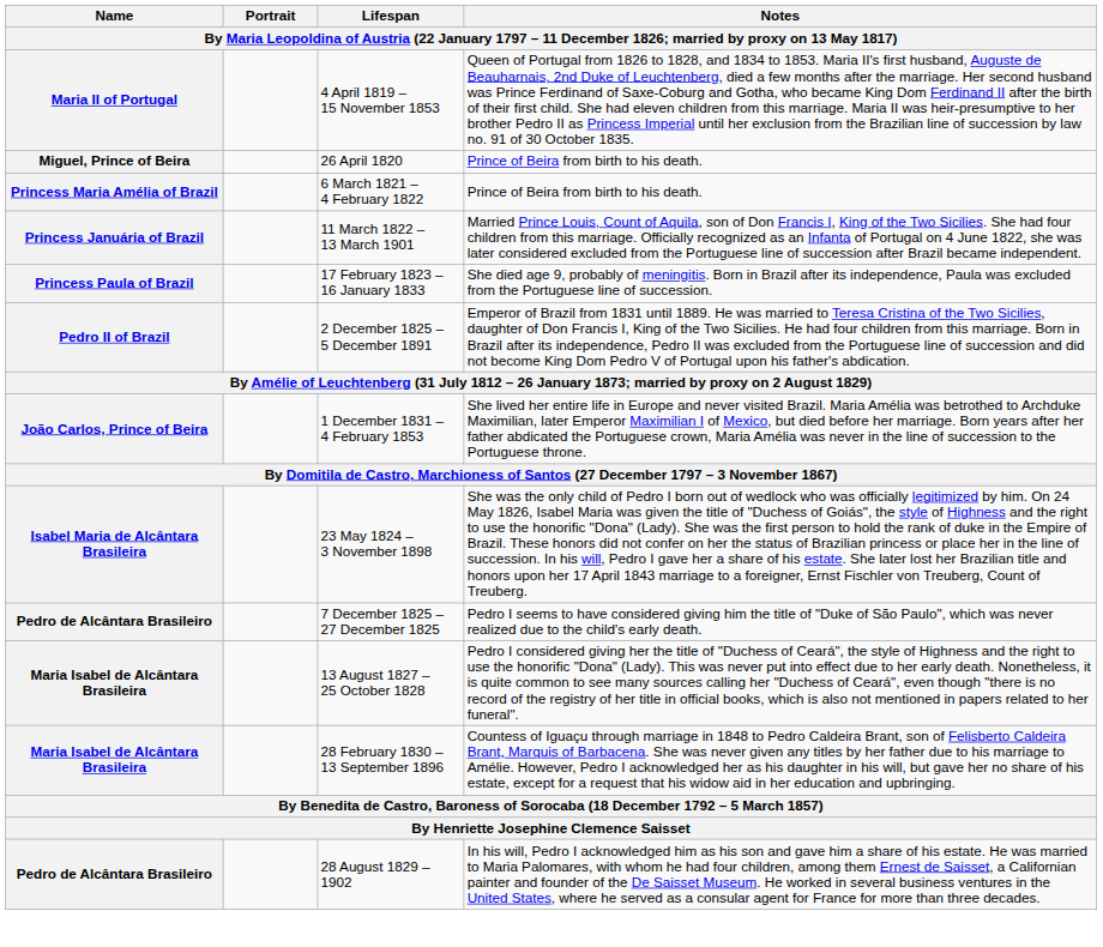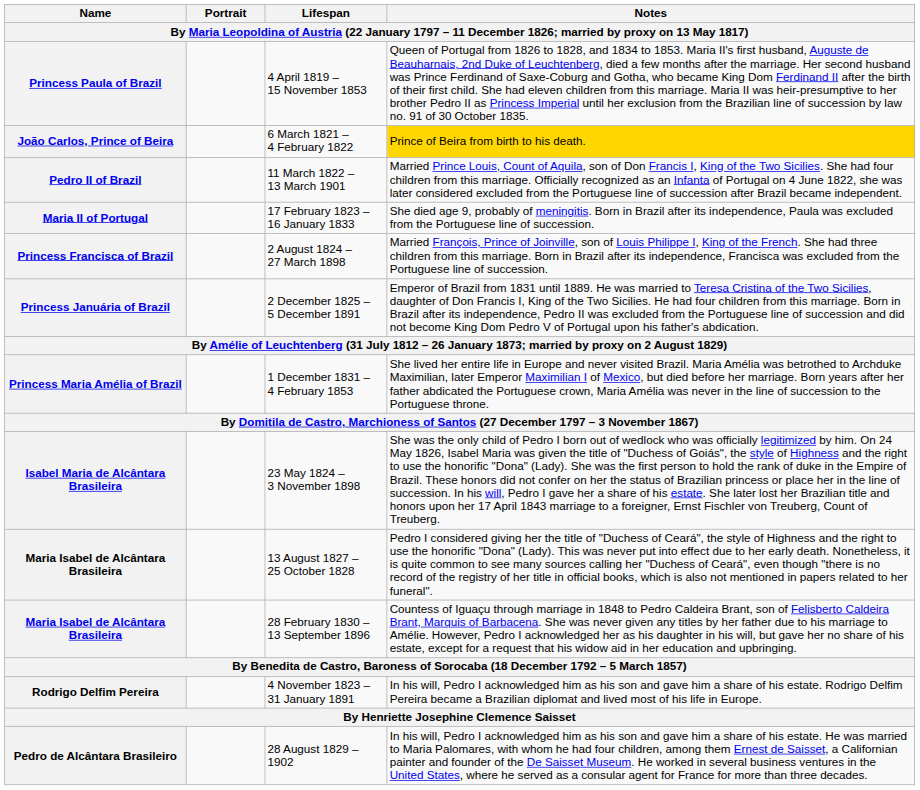 <table class="wikitable plainrowheaders">
 <tr>
 <th scope="col" style="width:  20%;">Name</th>
 <th scope="col" style="width: 100px;">Portrait</th>
 <th scope="col" style="width:  10em;">Lifespan</th>
 <th scope="col">Notes</th>
 </tr>
 <tr>
 <th scope="col" colspan="4">By <a href='#'>Maria Leopoldina of Austria</a> (22 January 1797 – 11 December 1826; married by proxy on 13 May 1817)</th>
 </tr>
 <tr>
-<th scope="row"><a href='#'>Maria II of Portugal</a></th>
+<th scope="row"><a href='#'>Princess Paula of Brazil</a></th>
 <td></td>
 <td>4 April 1819 – <br> 15 November 1853</td>
 <td>Queen of Portugal from 1826 to 1828, and 1834 to 1853. Maria II's first husband, <a href='#'>Auguste de Beauharnais, 2nd Duke of Leuchtenberg</a>, died a few months after the marriage. Her second husband was Prince Ferdinand of Saxe-Coburg and Gotha, who became King Dom <a href='#'>Ferdinand II</a> after the birth of their first child. She had eleven children from this marriage. Maria II was heir-presumptive to her brother Pedro II as <a href='#'>Princess Imperial</a> until her exclusion from the Brazilian line of succession by law no. 91 of 30 October 1835.</td>
 </tr>
 <tr>
-<th scope="row">Miguel, Prince of Beira</th>
+<th scope="row"><a href='#'>João Carlos, Prince of Beira</a></th>
 <td></td>
-<td>26 April 1820</td>
-<td><a href='#'>Prince of Beira</a> from birth to his death.</td>
+<td>6 March 1821 – <br> 4 February 1822</td>
+<td style="background: gold;">Prince of Beira from birth to his death.</td>
 </tr>
 <tr>
-<th scope="row"><a href='#'>Princess Maria Amélia of Brazil</a></th>
-<td></td>
-<td>6 March 1821 – <br> 4 February 1822</td>
-<td>Prince of Beira from birth to his death.</td>
-</tr>
-<tr>
-<th scope="row"><a href='#'>Princess Januária of Brazil</a></th>
+<th scope="row"><a href='#'>Pedro II of Brazil</a></th>
 <td></td>
 <td>11 March 1822 – <br> 13 March 1901</td>
 <td>Married <a href='#'>Prince Louis, Count of Aquila</a>, son of Don <a href='#'>Francis I</a>, <a href='#'>King of the Two Sicilies</a>. She had four children from this marriage. Officially recognized as an <a href='#'>Infanta</a> of Portugal on 4 June 1822, she was later considered excluded from the Portuguese line of succession after Brazil became independent.</td>
 </tr>
 <tr>
-<th scope="row"><a href='#'>Princess Paula of Brazil</a></th>
+<th scope="row"><a href='#'>Maria II of Portugal</a></th>
 <td></td>
 <td>17 February 1823 – <br> 16 January 1833</td>
 <td>She died age 9, probably of <a href='#'>meningitis</a>. Born in Brazil after its independence, Paula was excluded from the Portuguese line of succession.</td>
 </tr>
 <tr>
-<th scope="row"><a href='#'>Pedro II of Brazil</a></th>
+<th scope="row"><a href='#'>Princess Francisca of Brazil</a></th>
+<td></td>
+<td>2 August 1824 – <br> 27 March 1898</td>
+<td>Married <a href='#'>François, Prince of Joinville</a>, son of <a href='#'>Louis Philippe I</a>, <a href='#'>King of the French</a>. She had three children from this marriage. Born in Brazil after its independence, Francisca was excluded from the Portuguese line of succession.</td>
+</tr>
+<tr>
+<th scope="row"><a href='#'>Princess Januária of Brazil</a></th>
 <td></td>
 <td>2 December 1825 – <br> 5 December 1891</td>
 <td>Emperor of Brazil from 1831 until 1889. He was married to <a href='#'>Teresa Cristina of the Two Sicilies</a>, daughter of Don Francis I, King of the Two Sicilies. He had four children from this marriage. Born in Brazil after its independence, Pedro II was excluded from the Portuguese line of succession and did not become King Dom Pedro V of Portugal upon his father's abdication.</td>
 </tr>
 <tr>
 <th scope="col" colspan="4">By <a href='#'>Amélie of Leuchtenberg</a> (31 July 1812 – 26 January 1873; married by proxy on 2 August 1829)</th>
 </tr>
 <tr>
-<th scope="row"><a href='#'>João Carlos, Prince of Beira</a></th>
+<th scope="row"><a href='#'>Princess Maria Amélia of Brazil</a></th>
 <td></td>
 <td>1 December 1831 – <br> 4 February 1853</td>
 <td>She lived her entire life in Europe and never visited Brazil. Maria Amélia was betrothed to Archduke Maximilian, later Emperor <a href='#'>Maximilian I</a> of <a href='#'>Mexico</a>, but died before her marriage. Born years after her father abdicated the Portuguese crown, Maria Amélia was never in the line of succession to the Portuguese throne.</td>
 </tr>
 <tr>
 <th scope="col" colspan="4">By <a href='#'>Domitila de Castro, Marchioness of Santos</a> (27 December 1797 – 3 November 1867)</th>
 </tr>
 <tr>
 <th scope="row"><a href='#'>Isabel Maria de Alcântara Brasileira</a></th>
 <td></td>
 <td>23 May 1824 – <br>3 November 1898</td>
 <td>She was the only child of Pedro I born out of wedlock who was officially <a href='#'>legitimized</a> by him. On 24 May 1826, Isabel Maria was given the title of "Duchess of Goiás", the <a href='#'>style</a> of <a href='#'>Highness</a> and the right to use the honorific "Dona" (Lady). She was the first person to hold the rank of duke in the Empire of Brazil. These honors did not confer on her the status of Brazilian princess or place her in the line of succession. In his <a href='#'>will</a>, Pedro I gave her a share of his <a href='#'>estate</a>. She later lost her Brazilian title and honors upon her 17 April 1843 marriage to a foreigner, Ernst Fischler von Treuberg, Count of Treuberg.</td>
-</tr>
-<tr>
-<th scope="row">Pedro de Alcântara Brasileiro</th>
-<td></td>
-<td>7 December 1825 – <br> 27 December 1825</td>
-<td>Pedro I seems to have considered giving him the title of "Duke of São Paulo", which was never realized due to the child's early death.</td>
 </tr>
 <tr>
 <th scope="row">Maria Isabel de Alcântara Brasileira</th>
 <td></td>
 <td>13 August 1827 – <br> 25 October 1828</td>
 <td>Pedro I considered giving her the title of "Duchess of Ceará", the style of Highness and the right to use the honorific "Dona" (Lady). This was never put into effect due to her early death. Nonetheless, it is quite common to see many sources calling her "Duchess of Ceará", even though "there is no record of the registry of her title in official books, which is also not mentioned in papers related to her funeral".</td>
 </tr>
 <tr>
 <th scope="row"><a href='#'>Maria Isabel de Alcântara Brasileira</a></th>
 <td></td>
 <td>28 February 1830 – <br> 13 September 1896</td>
 <td>Countess of Iguaçu through marriage in 1848 to Pedro Caldeira Brant, son of <a href='#'>Felisberto Caldeira Brant, Marquis of Barbacena</a>. She was never given any titles by her father due to his marriage to Amélie. However, Pedro I acknowledged her as his daughter in his will, but gave her no share of his estate, except for a request that his widow aid in her education and upbringing.</td>
 </tr>
 <tr>
 <th scope="col" colspan="4">By Benedita de Castro, Baroness of Sorocaba (18 December 1792 – 5 March 1857)</th>
 </tr>
 <tr>
+<th scope="row">Rodrigo Delfim Pereira</th>
+<td></td>
+<td>4 November 1823 – <br> 31 January 1891</td>
+<td>In his will, Pedro I acknowledged him as his son and gave him a share of his estate. Rodrigo Delfim Pereira became a Brazilian diplomat and lived most of his life in Europe.</td>
+</tr>
+<tr>
 <th scope="col" colspan="4">By Henriette Josephine Clemence Saisset</th>
 </tr>
 <tr>
 <th scope="row">Pedro de Alcântara Brasileiro</th>
 <td></td>
 <td>28 August 1829 – <br> 1902</td>
 <td>In his will, Pedro I acknowledged him as his son and gave him a share of his estate. He was married to Maria Palomares, with whom he had four children, among them <a href='#'>Ernest de Saisset</a>, a Californian painter and founder of the <a href='#'>De Saisset Museum</a>. He worked in several business ventures in the <a href='#'>United States</a>, where he served as a consular agent for France for more than three decades.</td>
 </tr>
 </table>
